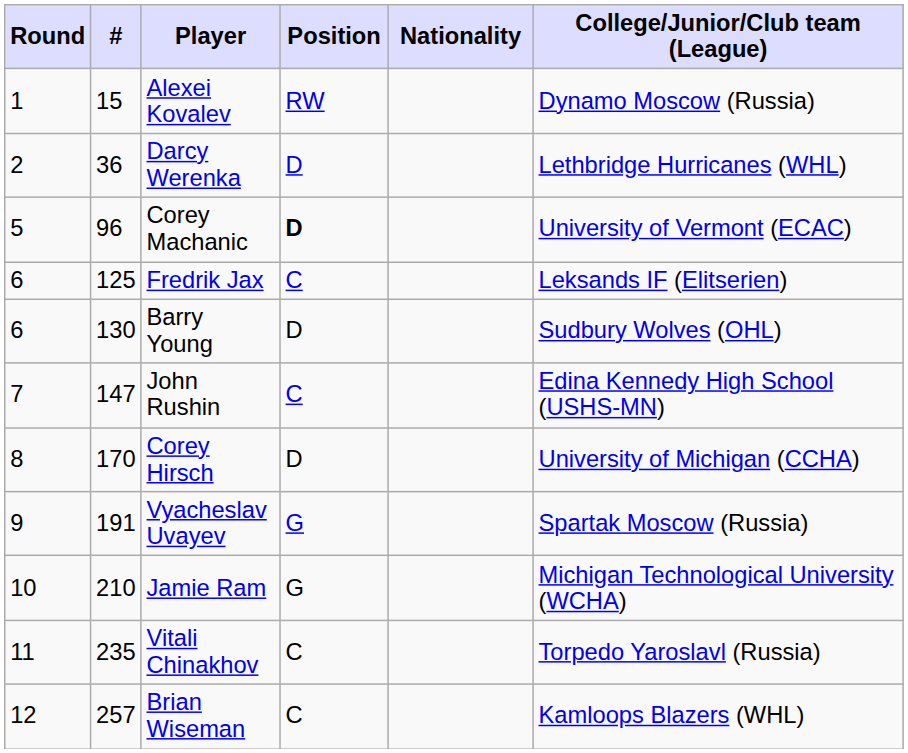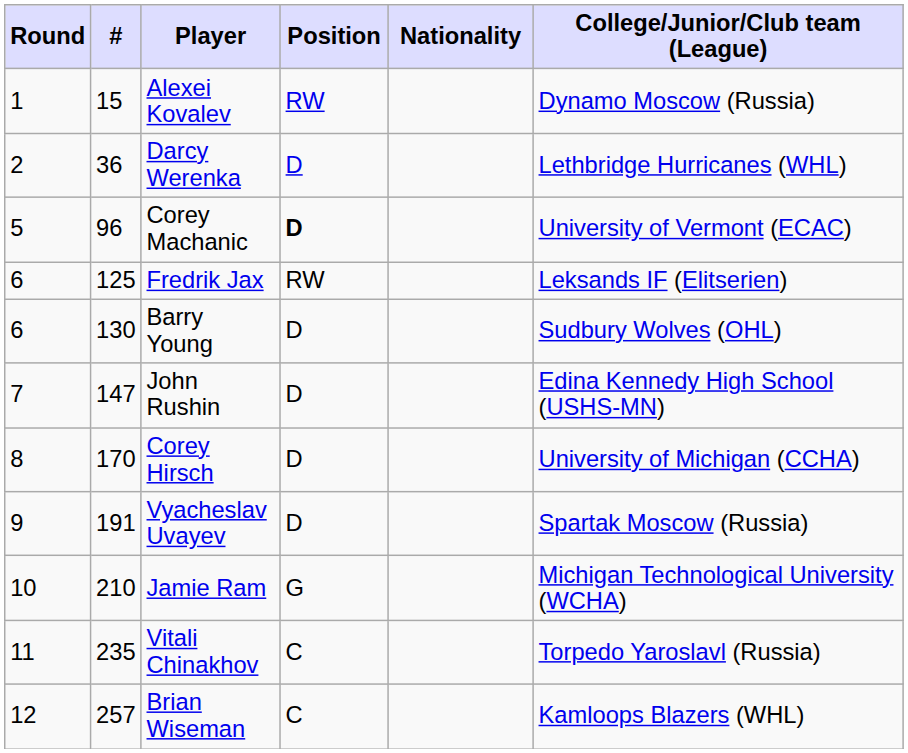 <table class="wikitable">
 <tr>
 <th style="background:#ddf; width:2.00%;">Round</th>
 <th style="background:#ddf; width:2.75%;">#</th>
 <th style="background:#ddf; width:16.0%;">Player</th>
 <th style="background:#ddf; width:12.25%;">Position</th>
 <th style="background:#ddf; width:17.0%;">Nationality</th>
 <th style="background:#ddf; width:100.0%;">College/Junior/Club team (League)</th>
 </tr>
 <tr>
 <td>1</td>
 <td>15</td>
 <td><a href='#'>Alexei Kovalev</a></td>
 <td><a href='#'>RW</a></td>
 <td></td>
 <td><a href='#'>Dynamo Moscow</a> (Russia)</td>
 </tr>
 <tr>
 <td>2</td>
 <td>36</td>
 <td><a href='#'>Darcy Werenka</a></td>
 <td><a href='#'>D</a></td>
 <td></td>
 <td><a href='#'>Lethbridge Hurricanes</a> (<a href='#'>WHL</a>)</td>
 </tr>
 <tr>
 <td>5</td>
 <td>96</td>
 <td>Corey Machanic</td>
 <td><strong>D</strong></td>
 <td></td>
 <td><a href='#'>University of Vermont</a> (<a href='#'>ECAC</a>)</td>
 </tr>
 <tr>
 <td>6</td>
 <td>125</td>
 <td><a href='#'>Fredrik Jax</a></td>
-<td><a href='#'>C</a></td>
+<td>RW</td>
 <td></td>
 <td><a href='#'>Leksands IF</a> (<a href='#'>Elitserien</a>)</td>
 </tr>
 <tr>
 <td>6</td>
 <td>130</td>
 <td>Barry Young</td>
 <td>D</td>
 <td></td>
 <td><a href='#'>Sudbury Wolves</a> (<a href='#'>OHL</a>)</td>
 </tr>
 <tr>
 <td>7</td>
 <td>147</td>
 <td>John Rushin</td>
-<td><a href='#'>C</a></td>
+<td>D</td>
 <td></td>
 <td><a href='#'>Edina Kennedy High School</a> (<a href='#'>USHS-MN</a>)</td>
 </tr>
 <tr>
 <td>8</td>
 <td>170</td>
 <td><a href='#'>Corey Hirsch</a></td>
 <td>D</td>
 <td></td>
 <td><a href='#'>University of Michigan</a> (<a href='#'>CCHA</a>)</td>
 </tr>
 <tr>
 <td>9</td>
 <td>191</td>
 <td><a href='#'>Vyacheslav Uvayev</a></td>
-<td><a href='#'>G</a></td>
+<td>D</td>
 <td></td>
 <td><a href='#'>Spartak Moscow</a> (Russia)</td>
 </tr>
 <tr>
 <td>10</td>
 <td>210</td>
 <td><a href='#'>Jamie Ram</a></td>
 <td>G</td>
 <td></td>
 <td><a href='#'>Michigan Technological University</a> (<a href='#'>WCHA</a>)</td>
 </tr>
 <tr>
 <td>11</td>
 <td>235</td>
 <td><a href='#'>Vitali Chinakhov</a></td>
 <td>C</td>
 <td></td>
 <td><a href='#'>Torpedo Yaroslavl</a> (Russia)</td>
 </tr>
 <tr>
 <td>12</td>
 <td>257</td>
 <td><a href='#'>Brian Wiseman</a></td>
 <td>C</td>
 <td></td>
 <td><a href='#'>Kamloops Blazers</a> (WHL)</td>
 </tr>
 </table>
